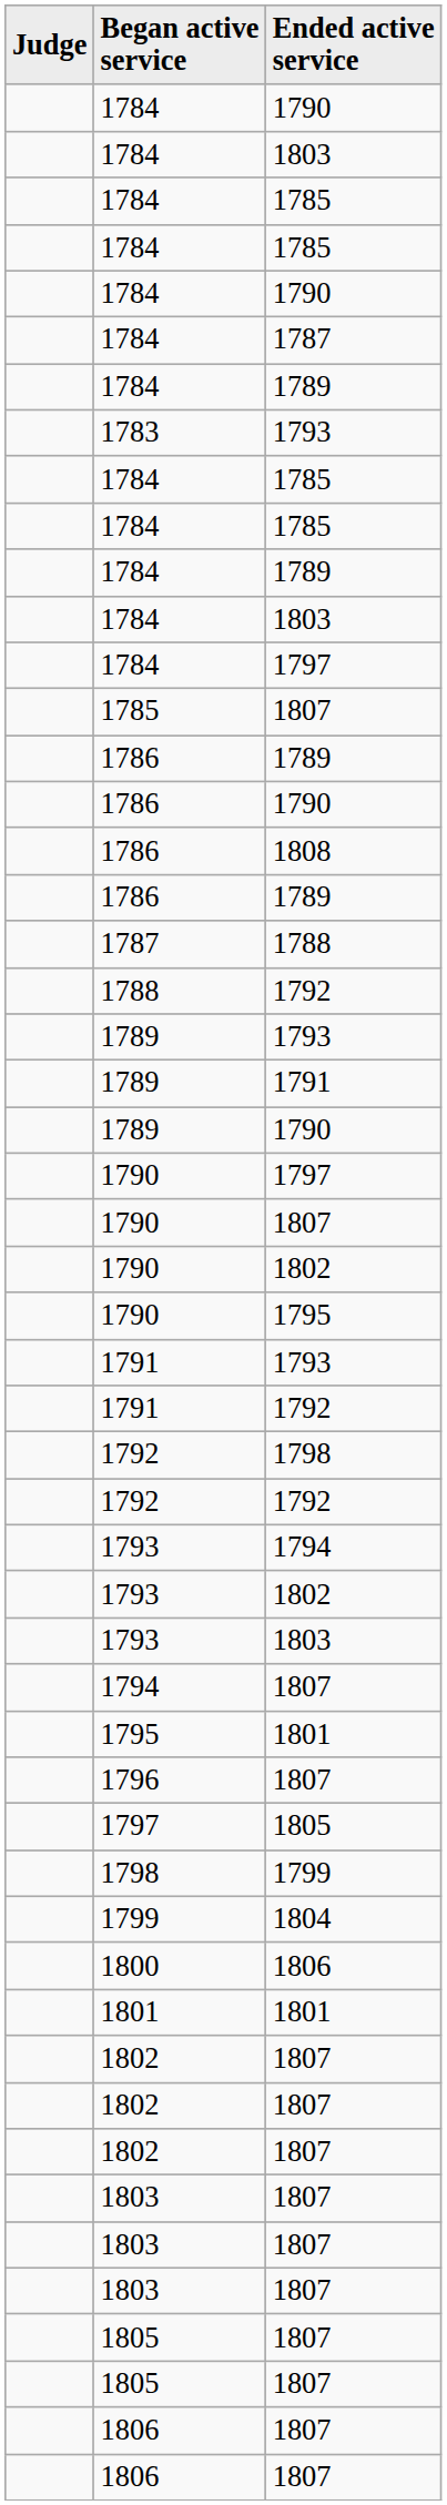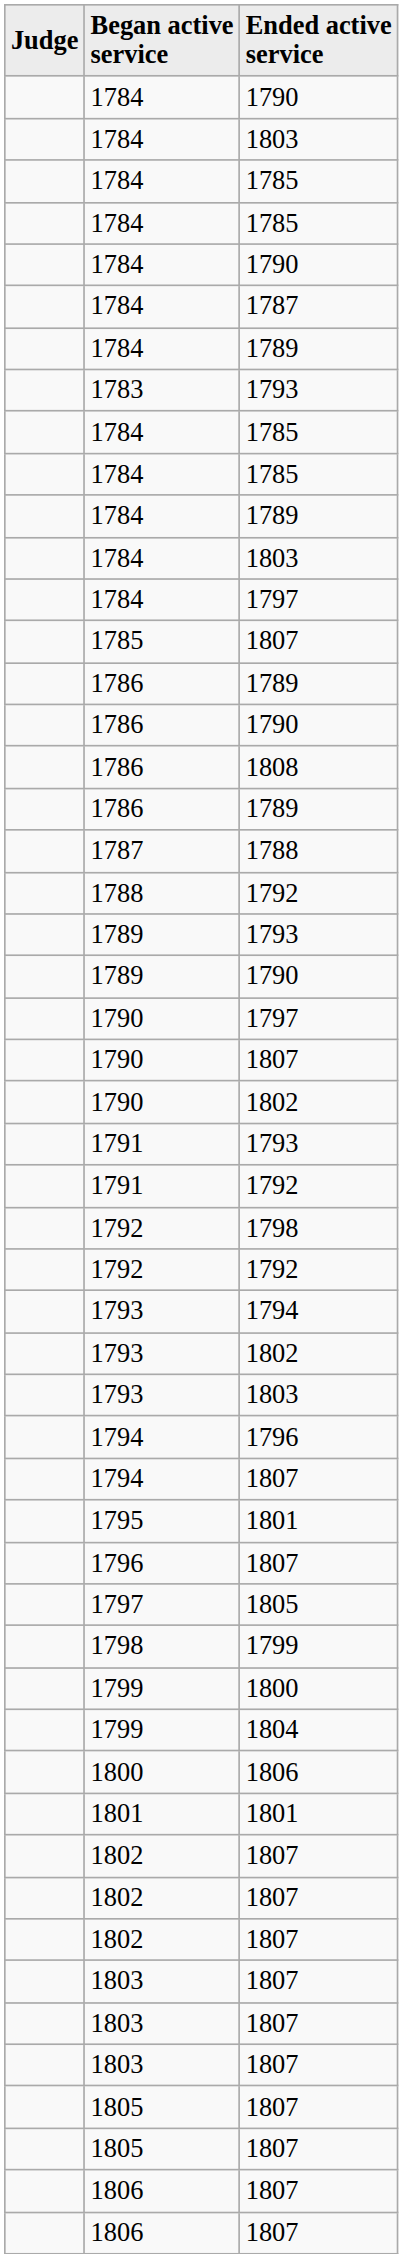 <table class="sortable wikitable">
 <tr bgcolor="#ececec">
 <td><strong>Judge</strong></td>
 <td><strong>Began active<br>service</strong></td>
 <td><strong>Ended active<br>service</strong></td>
 </tr>
 <tr>
 <td></td>
 <td>1784</td>
 <td>1790</td>
 </tr>
 <tr>
 <td></td>
 <td>1784</td>
 <td>1803</td>
 </tr>
 <tr>
 <td></td>
 <td>1784</td>
 <td>1785</td>
 </tr>
 <tr>
 <td></td>
 <td>1784</td>
 <td>1785</td>
 </tr>
 <tr>
 <td></td>
 <td>1784</td>
 <td>1790</td>
 </tr>
 <tr>
 <td></td>
 <td>1784</td>
 <td>1787</td>
 </tr>
 <tr>
 <td></td>
 <td>1784</td>
 <td>1789</td>
 </tr>
 <tr>
 <td></td>
 <td>1783</td>
 <td>1793</td>
 </tr>
 <tr>
 <td></td>
 <td>1784</td>
 <td>1785</td>
 </tr>
 <tr>
 <td></td>
 <td>1784</td>
 <td>1785</td>
 </tr>
 <tr>
 <td></td>
 <td>1784</td>
 <td>1789</td>
 </tr>
 <tr>
 <td></td>
 <td>1784</td>
 <td>1803</td>
 </tr>
 <tr>
 <td></td>
 <td>1784</td>
 <td>1797</td>
 </tr>
 <tr>
 <td></td>
 <td>1785</td>
 <td>1807</td>
 </tr>
 <tr>
 <td></td>
 <td>1786</td>
 <td>1789</td>
 </tr>
 <tr>
 <td></td>
 <td>1786</td>
 <td>1790</td>
 </tr>
 <tr>
 <td></td>
 <td>1786</td>
 <td>1808</td>
 </tr>
 <tr>
 <td></td>
 <td>1786</td>
 <td>1789</td>
 </tr>
 <tr>
 <td></td>
 <td>1787</td>
 <td>1788</td>
 </tr>
 <tr>
 <td></td>
 <td>1788</td>
 <td>1792</td>
 </tr>
 <tr>
 <td></td>
 <td>1789</td>
 <td>1793</td>
 </tr>
 <tr>
 <td></td>
 <td>1789</td>
-<td>1791</td>
-</tr>
-<tr>
-<td></td>
-<td>1789</td>
 <td>1790</td>
 </tr>
 <tr>
 <td></td>
 <td>1790</td>
 <td>1797</td>
 </tr>
 <tr>
 <td></td>
 <td>1790</td>
 <td>1807</td>
 </tr>
 <tr>
 <td></td>
 <td>1790</td>
 <td>1802</td>
-</tr>
-<tr>
-<td></td>
-<td>1790</td>
-<td>1795</td>
 </tr>
 <tr>
 <td></td>
 <td>1791</td>
 <td>1793</td>
 </tr>
 <tr>
 <td></td>
 <td>1791</td>
 <td>1792</td>
 </tr>
 <tr>
 <td></td>
 <td>1792</td>
 <td>1798</td>
 </tr>
 <tr>
 <td></td>
 <td>1792</td>
 <td>1792</td>
 </tr>
 <tr>
 <td></td>
 <td>1793</td>
 <td>1794</td>
 </tr>
 <tr>
 <td></td>
 <td>1793</td>
 <td>1802</td>
 </tr>
 <tr>
 <td></td>
 <td>1793</td>
 <td>1803</td>
 </tr>
 <tr>
 <td></td>
 <td>1794</td>
+<td>1796</td>
+</tr>
+<tr>
+<td></td>
+<td>1794</td>
 <td>1807</td>
 </tr>
 <tr>
 <td></td>
 <td>1795</td>
 <td>1801</td>
 </tr>
 <tr>
 <td></td>
 <td>1796</td>
 <td>1807</td>
 </tr>
 <tr>
 <td></td>
 <td>1797</td>
 <td>1805</td>
 </tr>
 <tr>
 <td></td>
 <td>1798</td>
 <td>1799</td>
+</tr>
+<tr>
+<td></td>
+<td>1799</td>
+<td>1800</td>
 </tr>
 <tr>
 <td></td>
 <td>1799</td>
 <td>1804</td>
 </tr>
 <tr>
 <td></td>
 <td>1800</td>
 <td>1806</td>
 </tr>
 <tr>
 <td></td>
 <td>1801</td>
 <td>1801</td>
 </tr>
 <tr>
 <td></td>
 <td>1802</td>
 <td>1807</td>
 </tr>
 <tr>
 <td></td>
 <td>1802</td>
 <td>1807</td>
 </tr>
 <tr>
 <td></td>
 <td>1802</td>
 <td>1807</td>
 </tr>
 <tr>
 <td></td>
 <td>1803</td>
 <td>1807</td>
 </tr>
 <tr>
 <td></td>
 <td>1803</td>
 <td>1807</td>
 </tr>
 <tr>
 <td></td>
 <td>1803</td>
 <td>1807</td>
 </tr>
 <tr>
 <td></td>
 <td>1805</td>
 <td>1807</td>
 </tr>
 <tr>
 <td></td>
 <td>1805</td>
 <td>1807</td>
 </tr>
 <tr>
 <td></td>
 <td>1806</td>
 <td>1807</td>
 </tr>
 <tr>
 <td></td>
 <td>1806</td>
 <td>1807</td>
 </tr>
 </table>
